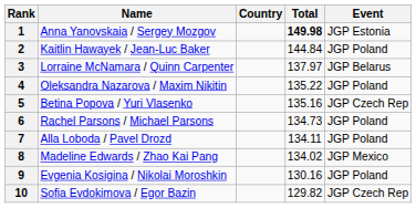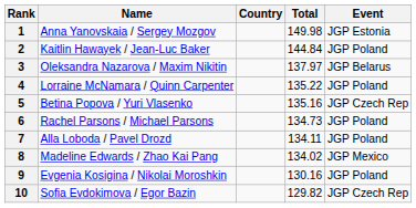 <table class="wikitable sortable">
 <tr>
 <th>Rank</th>
 <th>Name</th>
 <th>Country</th>
 <th>Total</th>
 <th>Event</th>
 </tr>
 <tr>
 <th>1</th>
 <td><a href='#'>Anna Yanovskaia</a> / <a href='#'>Sergey Mozgov</a></td>
 <td></td>
-<td align=center><strong>149.98</strong></td>
+<td align=center>149.98</td>
 <td>JGP Estonia</td>
 </tr>
 <tr>
 <th>2</th>
 <td><a href='#'>Kaitlin Hawayek</a> / <a href='#'>Jean-Luc Baker</a></td>
 <td></td>
 <td align=center>144.84</td>
 <td>JGP Poland</td>
 </tr>
 <tr>
 <th>3</th>
-<td><a href='#'>Lorraine McNamara</a> / <a href='#'>Quinn Carpenter</a></td>
+<td><a href='#'>Oleksandra Nazarova</a> / <a href='#'>Maxim Nikitin</a></td>
 <td></td>
 <td align=center>137.97</td>
 <td>JGP Belarus</td>
 </tr>
 <tr>
 <th>4</th>
-<td><a href='#'>Oleksandra Nazarova</a> / <a href='#'>Maxim Nikitin</a></td>
+<td><a href='#'>Lorraine McNamara</a> / <a href='#'>Quinn Carpenter</a></td>
 <td></td>
 <td align=center>135.22</td>
 <td>JGP Poland</td>
 </tr>
 <tr>
 <th>5</th>
 <td><a href='#'>Betina Popova</a> / <a href='#'>Yuri Vlasenko</a></td>
 <td></td>
 <td align=center>135.16</td>
 <td>JGP Czech Rep</td>
 </tr>
 <tr>
 <th>6</th>
 <td><a href='#'>Rachel Parsons</a> / <a href='#'>Michael Parsons</a></td>
 <td></td>
 <td align=center>134.73</td>
 <td>JGP Poland</td>
 </tr>
 <tr>
 <th>7</th>
 <td><a href='#'>Alla Loboda</a> / <a href='#'>Pavel Drozd</a></td>
 <td></td>
 <td align=center>134.11</td>
 <td>JGP Poland</td>
 </tr>
 <tr>
 <th>8</th>
 <td><a href='#'>Madeline Edwards</a> / <a href='#'>Zhao Kai Pang</a></td>
 <td></td>
 <td align=center>134.02</td>
 <td>JGP Mexico</td>
 </tr>
 <tr>
 <th>9</th>
 <td><a href='#'>Evgenia Kosigina</a> / <a href='#'>Nikolai Moroshkin</a></td>
 <td></td>
 <td align=center>130.16</td>
 <td>JGP Poland</td>
 </tr>
 <tr>
 <th>10</th>
 <td><a href='#'>Sofia Evdokimova</a> / <a href='#'>Egor Bazin</a></td>
 <td></td>
 <td align=center>129.82</td>
 <td>JGP Czech Rep</td>
 </tr>
 </table>
